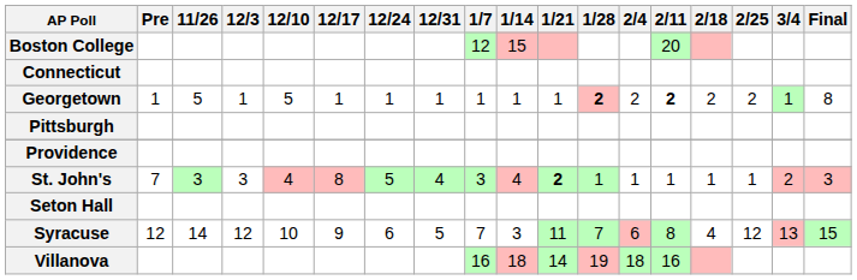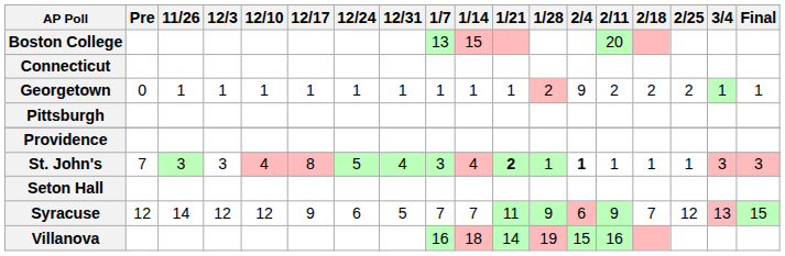 <table class="wikitable" style="white-space:nowrap;font-size:90%;">
 <tr>
 <th><small>AP Poll</small></th>
 <th>Pre</th>
 <th>11/26</th>
 <th>12/3</th>
 <th>12/10</th>
 <th>12/17</th>
 <th>12/24</th>
 <th>12/31</th>
 <th>1/7</th>
 <th>1/14</th>
 <th>1/21</th>
 <th>1/28</th>
 <th>2/4</th>
 <th>2/11</th>
 <th>2/18</th>
 <th>2/25</th>
 <th>3/4</th>
 <th>Final</th>
 </tr>
 <tr style="text-align:center;">
 <th style="text-align:left;">Boston College</th>
 <td style="background:#fff;"></td>
 <td style="background:#fff;"></td>
 <td style="background:#fff;"></td>
 <td style="background:#fff;"></td>
 <td style="background:#fff;"></td>
 <td style="background:#fff;"></td>
 <td style="background:#fff;"></td>
-<td style="background:#bfb;">12</td>
+<td style="background:#bfb;">13</td>
 <td style="background:#fbb;">15</td>
 <td style="background:#fbb;"></td>
 <td style="background:#fff;"></td>
 <td style="background:#fff;"></td>
 <td style="background:#bfb;">20</td>
 <td style="background:#fbb;"></td>
 <td style="background:#fff;"></td>
 <td style="background:#fff;"></td>
 <td style="background:#fff;"></td>
 </tr>
 <tr style="text-align:center;">
 <th>Connecticut</th>
 <td style="background:#fff;"></td>
 <td style="background:#fff;"></td>
 <td style="background:#fff;"></td>
 <td style="background:#fff;"></td>
 <td style="background:#fff;"></td>
 <td style="background:#fff;"></td>
 <td style="background:#fff;"></td>
 <td style="background:#fff;"></td>
 <td style="background:#fff;"></td>
 <td style="background:#fff;"></td>
 <td style="background:#fff;"></td>
 <td style="background:#fff;"></td>
 <td style="background:#fff;"></td>
 <td style="background:#fff;"></td>
 <td style="background:#fff;"></td>
 <td style="background:#fff;"></td>
 <td style="background:#fff;"></td>
 </tr>
 <tr style="text-align:center;">
 <th>Georgetown</th>
-<td style="background:#fff;">1</td>
-<td style="background:#fff;">5</td>
-<td style="background:#fff;">1</td>
-<td style="background:#fff;">5</td>
+<td style="background:#fff;">0</td>
 <td style="background:#fff;">1</td>
 <td style="background:#fff;">1</td>
 <td style="background:#fff;">1</td>
 <td style="background:#fff;">1</td>
 <td style="background:#fff;">1</td>
 <td style="background:#fff;">1</td>
-<td style="background:#fbb;"><strong>2</strong></td>
+<td style="background:#fff;">1</td>
+<td style="background:#fff;">1</td>
+<td style="background:#fff;">1</td>
+<td style="background:#fbb;">2</td>
+<td style="background:#fff;">9</td>
 <td style="background:#fff;">2</td>
-<td style="background:#fff;"><strong>2</strong></td>
 <td style="background:#fff;">2</td>
 <td style="background:#fff;">2</td>
 <td style="background:#bfb;">1</td>
-<td style="background:#fff;">8</td>
+<td style="background:#fff;">1</td>
 </tr>
 <tr style="text-align:center;">
 <th>Pittsburgh</th>
 <td style="background:#fff;"></td>
 <td style="background:#fff;"></td>
 <td style="background:#fff;"></td>
 <td style="background:#fff;"></td>
 <td style="background:#fff;"></td>
 <td style="background:#fff;"></td>
 <td style="background:#fff;"></td>
 <td style="background:#fff;"></td>
 <td style="background:#fff;"></td>
 <td style="background:#fff;"></td>
 <td style="background:#fff;"></td>
 <td style="background:#fff;"></td>
 <td style="background:#fff;"></td>
 <td style="background:#fff;"></td>
 <td style="background:#fff;"></td>
 <td style="background:#fff;"></td>
 <td style="background:#fff;"></td>
 </tr>
 <tr style="text-align:center;">
 </tr>
 <tr style="text-align:center;">
 <th>Providence</th>
 <td style="background:#fff;"></td>
 <td style="background:#fff;"></td>
 <td style="background:#fff;"></td>
 <td style="background:#fff;"></td>
 <td style="background:#fff;"></td>
 <td style="background:#fff;"></td>
 <td style="background:#fff;"></td>
 <td style="background:#fff;"></td>
 <td style="background:#fff;"></td>
 <td style="background:#fff;"></td>
 <td style="background:#fff;"></td>
 <td style="background:#fff;"></td>
 <td style="background:#fff;"></td>
 <td style="background:#fff;"></td>
 <td style="background:#fff;"></td>
 <td style="background:#fff;"></td>
 <td style="background:#fff;"></td>
 </tr>
 <tr style="text-align:center;">
 <th>St. John's</th>
 <td style="background:#fff;">7</td>
 <td style="background:#bfb;">3</td>
 <td style="background:#fff;">3</td>
 <td style="background:#fbb;">4</td>
 <td style="background:#fbb;">8</td>
 <td style="background:#bfb;">5</td>
 <td style="background:#bfb;">4</td>
 <td style="background:#bfb;">3</td>
 <td style="background:#fbb;">4</td>
 <td style="background:#bfb;"><strong>2</strong></td>
 <td style="background:#bfb;">1</td>
+<td style="background:#fff;"><strong>1</strong></td>
 <td style="background:#fff;">1</td>
 <td style="background:#fff;">1</td>
 <td style="background:#fff;">1</td>
-<td style="background:#fff;">1</td>
-<td style="background:#fbb;">2</td>
+<td style="background:#fbb;">3</td>
 <td style="background:#fbb;">3</td>
 </tr>
 <tr style="text-align:center;">
 <th>Seton Hall</th>
 <td style="background:#fff;"></td>
 <td style="background:#fff;"></td>
 <td style="background:#fff;"></td>
 <td style="background:#fff;"></td>
 <td style="background:#fff;"></td>
 <td style="background:#fff;"></td>
 <td style="background:#fff;"></td>
 <td style="background:#fff;"></td>
 <td style="background:#fff;"></td>
 <td style="background:#fff;"></td>
 <td style="background:#fff;"></td>
 <td style="background:#fff;"></td>
 <td style="background:#fff;"></td>
 <td style="background:#fff;"></td>
 <td style="background:#fff;"></td>
 <td style="background:#fff;"></td>
 <td style="background:#fff;"></td>
 </tr>
 <tr style="text-align:center;">
 <th>Syracuse</th>
 <td style="background:#fff;">12</td>
 <td style="background:#fff;">14</td>
 <td style="background:#fff;">12</td>
-<td style="background:#fff;">10</td>
+<td style="background:#fff;">12</td>
 <td style="background:#fff;">9</td>
 <td style="background:#fff;">6</td>
 <td style="background:#fff;">5</td>
 <td style="background:#fff;">7</td>
-<td style="background:#fff;">3</td>
+<td style="background:#fff;">7</td>
 <td style="background:#bfb;">11</td>
-<td style="background:#bfb;">7</td>
+<td style="background:#bfb;">9</td>
 <td style="background:#fbb;">6</td>
-<td style="background:#bfb;">8</td>
-<td style="background:#fff;">4</td>
+<td style="background:#bfb;">9</td>
+<td style="background:#fff;">7</td>
 <td style="background:#fff;">12</td>
 <td style="background:#fbb;">13</td>
 <td style="background:#bfb;">15</td>
 </tr>
 <tr style="text-align:center;">
 <th>Villanova</th>
 <td style="background:#fff;"></td>
 <td style="background:#fff;"></td>
 <td style="background:#fff;"></td>
 <td style="background:#fff;"></td>
 <td style="background:#fff;"></td>
 <td style="background:#fff;"></td>
 <td style="background:#fff;"></td>
 <td style="background:#bfb;">16</td>
 <td style="background:#fbb;">18</td>
 <td style="background:#bfb;">14</td>
 <td style="background:#fbb;">19</td>
-<td style="background:#bfb;">18</td>
+<td style="background:#bfb;">15</td>
 <td style="background:#bfb;">16</td>
 <td style="background:#fbb;"></td>
 <td style="background:#fff;"></td>
 <td style="background:#fff;"></td>
 <td style="background:#fff;"></td>
 </tr>
 </table>
